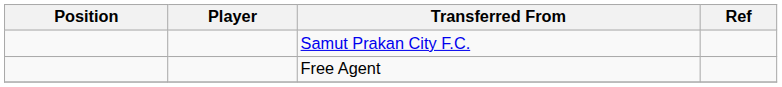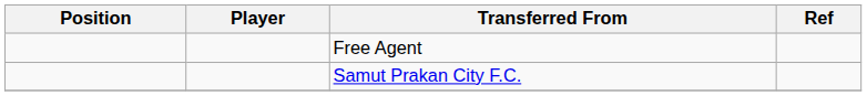 <table class="wikitable sortable" style="width:60%; text-align:center; font-size:100%; text-align:left;">
 <tr>
 <th><strong>Position</strong></th>
 <th><strong>Player</strong></th>
 <th><strong>Transferred From</strong></th>
 <th><strong>Ref</strong></th>
 </tr>
 <tr>
 <td></td>
 <td></td>
-<td> <a href='#'>Samut Prakan City F.C.</a></td>
+<td>Free Agent</td>
 <td></td>
 </tr>
 <tr>
 <td></td>
 <td></td>
-<td>Free Agent</td>
+<td> <a href='#'>Samut Prakan City F.C.</a></td>
 <td></td>
 </tr>
 <tr>
 </tr>
 </table>
